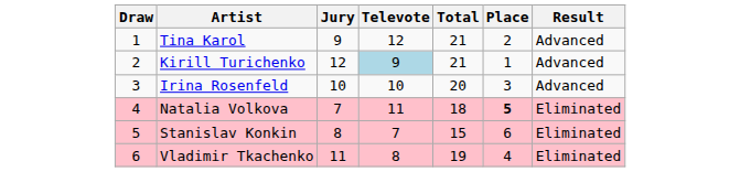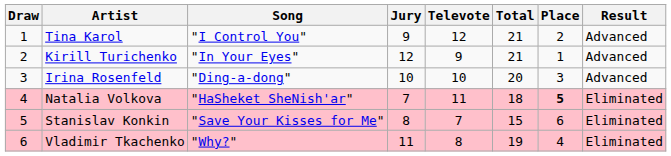 <table class="sortable wikitable" style="margin: 1em auto 1em auto; text-align:center">
 <tr>
 <th>Draw</th>
 <th>Artist</th>
+<th>Song </th>
 <th>Jury</th>
 <th>Televote</th>
 <th>Total</th>
 <th>Place</th>
 <th>Result</th>
 </tr>
 <tr>
 <td>1</td>
 <td align="left"><a href='#'>Tina Karol</a></td>
+<td align="left">"<a href='#'>I Control You</a>" </td>
 <td>9</td>
 <td>12</td>
 <td>21</td>
 <td>2</td>
 <td align="left">Advanced</td>
 </tr>
 <tr>
 <td>2</td>
 <td align="left"><a href='#'>Kirill Turichenko</a></td>
+<td align="left">"<a href='#'>In Your Eyes</a>" </td>
 <td>12</td>
-<td style="background: lightblue;">9</td>
+<td>9</td>
 <td>21</td>
 <td>1</td>
 <td align="left">Advanced</td>
 </tr>
 <tr>
 <td>3</td>
 <td align="left"><a href='#'>Irina Rosenfeld</a></td>
+<td align="left">"<a href='#'>Ding-a-dong</a>" </td>
 <td>10</td>
 <td>10</td>
 <td>20</td>
 <td>3</td>
 <td align="left">Advanced</td>
 </tr>
 <tr style="background:pink;">
 <td>4</td>
 <td align="left">Natalia Volkova</td>
+<td align="left">"<a href='#'>HaSheket SheNish'ar</a>" </td>
 <td>7</td>
 <td>11</td>
 <td>18</td>
 <td><strong>5</strong></td>
 <td align="left">Eliminated</td>
 </tr>
 <tr style="background:pink;">
 <td>5</td>
 <td align="left">Stanislav Konkin</td>
+<td align="left">"<a href='#'>Save Your Kisses for Me</a>" </td>
 <td>8</td>
 <td>7</td>
 <td>15</td>
 <td>6</td>
 <td align="left">Eliminated</td>
 </tr>
 <tr style="background:pink;">
 <td>6</td>
 <td align="left">Vladimir Tkachenko</td>
+<td align="left">"<a href='#'>Why?</a>" </td>
 <td>11</td>
 <td>8</td>
 <td>19</td>
 <td>4</td>
 <td align="left">Eliminated</td>
 </tr>
 </table>
